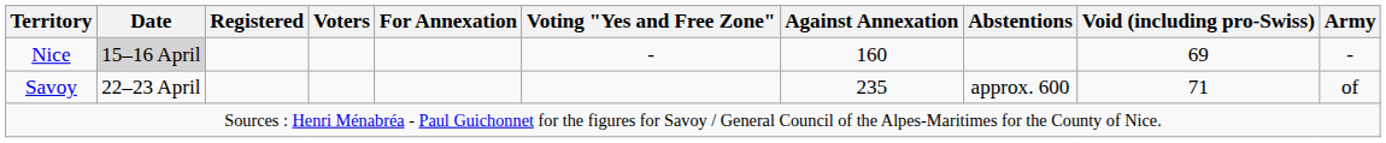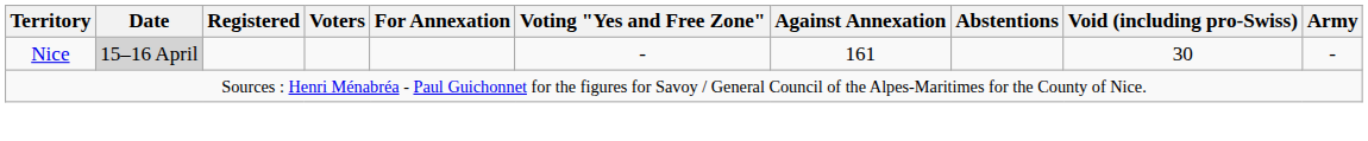 <table class="wikitable" align="center">
 <tr>
 <th>Territory</th>
 <th>Date</th>
 <th>Registered</th>
 <th>Voters</th>
 <th>For Annexation</th>
 <th>Voting "Yes and Free Zone"</th>
 <th>Against Annexation</th>
 <th>Abstentions</th>
 <th>Void (including pro-Swiss)</th>
 <th>Army</th>
 </tr>
 <tr>
 <td align=center><a href='#'>Nice</a></td>
 <td align=center style="background: lightgrey;">15–16 April</td>
 <td align=center></td>
 <td align=center></td>
 <td align=center></td>
 <td align=center>-</td>
-<td align=center>160</td>
+<td align=center>161</td>
 <td align=center></td>
-<td align=center>69</td>
+<td align=center>30</td>
 <td align=center>-</td>
-</tr>
-<tr>
-<td align=center><a href='#'>Savoy</a></td>
-<td align=center>22–23 April</td>
-<td align=center></td>
-<td align=center></td>
-<td align=center></td>
-<td align=center></td>
-<td align=center>235</td>
-<td align=center>approx. 600</td>
-<td align=center>71</td>
-<td align=center> of<br> </td>
 </tr>
 <tr>
 <td colspan=10 align=center><small> Sources : <a href='#'>Henri Ménabréa</a> - <a href='#'>Paul Guichonnet</a> for the figures for Savoy / General Council of the Alpes-Maritimes for the County of Nice.</small></td>
 </tr>
 </table>
